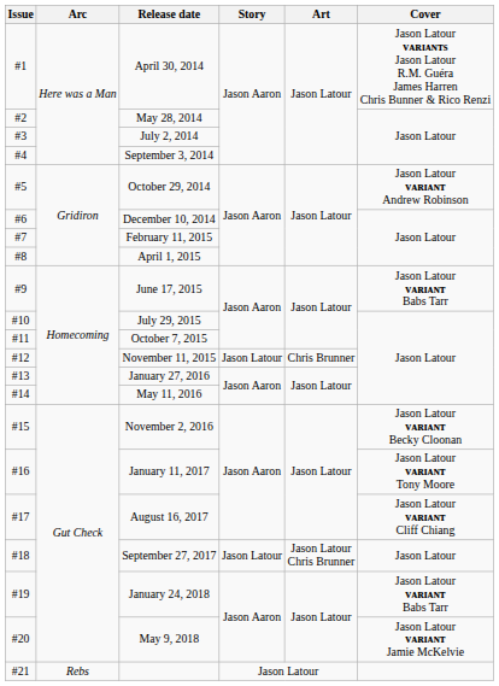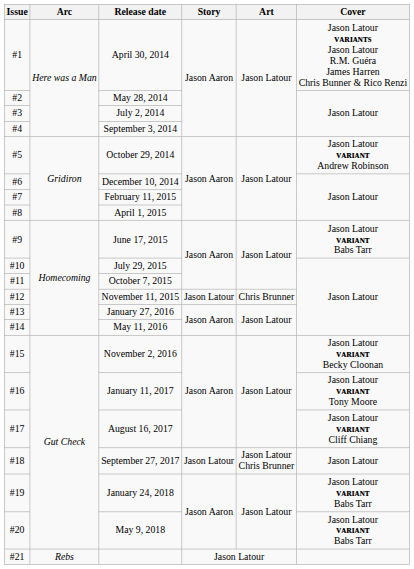 <table class="wikitable" style="text-align: center">
 <tr>
 <th>Issue</th>
 <th>Arc</th>
 <th>Release date</th>
 <th>Story</th>
 <th>Art</th>
 <th>Cover</th>
 </tr>
 <tr>
 <td>#1</td>
 <td rowspan=4><em>Here was a Man</em></td>
 <td>April 30, 2014</td>
 <td rowspan=4>Jason Aaron</td>
 <td rowspan=4>Jason Latour</td>
 <td>Jason Latour<br><strong>ᴠᴀʀɪᴀɴᴛs</strong><br>Jason Latour<br>R.M. Guéra<br>James Harren<br>Chris Bunner & Rico Renzi</td>
 </tr>
 <tr>
 <td>#2</td>
 <td>May 28, 2014</td>
 <td rowspan=3>Jason Latour</td>
 </tr>
 <tr>
 <td>#3</td>
 <td>July 2, 2014</td>
 </tr>
 <tr>
 <td>#4</td>
 <td>September 3, 2014</td>
 </tr>
 <tr>
 <td>#5</td>
 <td rowspan=4><em>Gridiron</em></td>
 <td>October 29, 2014</td>
 <td rowspan=4>Jason Aaron</td>
 <td rowspan=4>Jason Latour</td>
 <td>Jason Latour<br><strong>ᴠᴀʀɪᴀɴᴛ</strong><br>Andrew Robinson</td>
 </tr>
 <tr>
 <td>#6</td>
 <td>December 10, 2014</td>
 <td rowspan=3>Jason Latour</td>
 </tr>
 <tr>
 <td>#7</td>
 <td>February 11, 2015</td>
 </tr>
 <tr>
 <td>#8</td>
 <td>April 1, 2015</td>
 </tr>
 <tr>
 <td>#9</td>
 <td rowspan=6><em>Homecoming</em></td>
 <td>June 17, 2015</td>
 <td rowspan=3>Jason Aaron</td>
 <td rowspan=3>Jason Latour</td>
 <td>Jason Latour<br><strong>ᴠᴀʀɪᴀɴᴛ</strong><br>Babs Tarr</td>
 </tr>
 <tr>
 <td>#10</td>
 <td>July 29, 2015</td>
 <td rowspan=5>Jason Latour</td>
 </tr>
 <tr>
 <td>#11</td>
 <td>October 7, 2015</td>
 </tr>
 <tr>
 <td>#12</td>
 <td>November 11, 2015</td>
 <td>Jason Latour</td>
 <td>Chris Brunner</td>
 </tr>
 <tr>
 <td>#13</td>
 <td>January 27, 2016</td>
 <td rowspan=2>Jason Aaron</td>
 <td rowspan=2>Jason Latour</td>
 </tr>
 <tr>
 <td>#14</td>
 <td>May 11, 2016</td>
 </tr>
 <tr>
 <td>#15</td>
 <td rowspan=6><em>Gut Check</em></td>
 <td>November 2, 2016</td>
 <td rowspan=3>Jason Aaron</td>
 <td rowspan=3>Jason Latour</td>
 <td>Jason Latour<br><strong>ᴠᴀʀɪᴀɴᴛ</strong><br>Becky Cloonan</td>
 </tr>
 <tr>
 <td>#16</td>
 <td>January 11, 2017</td>
 <td>Jason Latour<br><strong>ᴠᴀʀɪᴀɴᴛ</strong><br>Tony Moore</td>
 </tr>
 <tr>
 <td>#17</td>
 <td>August 16, 2017</td>
 <td>Jason Latour<br><strong>ᴠᴀʀɪᴀɴᴛ</strong><br>Cliff Chiang</td>
 </tr>
 <tr>
 <td>#18</td>
 <td>September 27, 2017</td>
 <td>Jason Latour</td>
 <td>Jason Latour<br>Chris Brunner</td>
 <td>Jason Latour</td>
 </tr>
 <tr>
 <td>#19</td>
 <td>January 24, 2018</td>
 <td rowspan=2>Jason Aaron</td>
 <td rowspan=2>Jason Latour</td>
 <td>Jason Latour<br><strong>ᴠᴀʀɪᴀɴᴛ</strong><br>Babs Tarr</td>
 </tr>
 <tr>
 <td>#20</td>
 <td>May 9, 2018</td>
-<td>Jason Latour<br><strong>ᴠᴀʀɪᴀɴᴛ</strong><br>Jamie McKelvie</td>
+<td>Jason Latour<br><strong>ᴠᴀʀɪᴀɴᴛ</strong><br>Babs Tarr</td>
 </tr>
 <tr>
 <td>#21</td>
 <td><em>Rebs</em></td>
 <td></td>
 <td colspan=2>Jason Latour</td>
 <td></td>
 </tr>
 </table>
